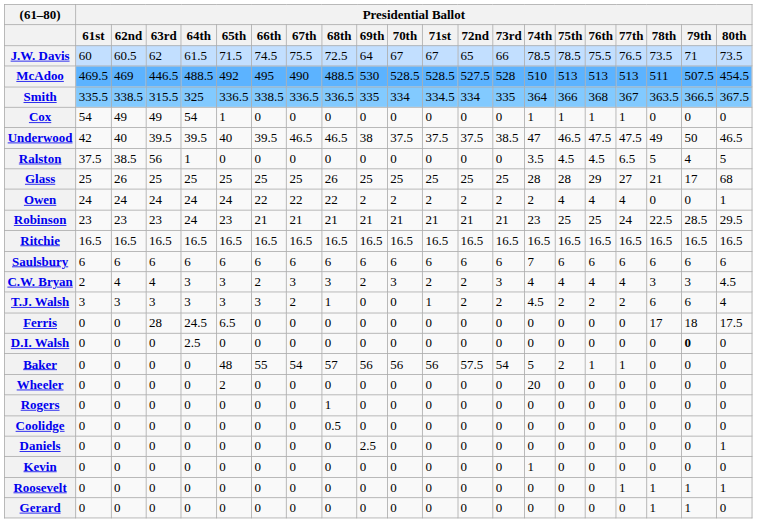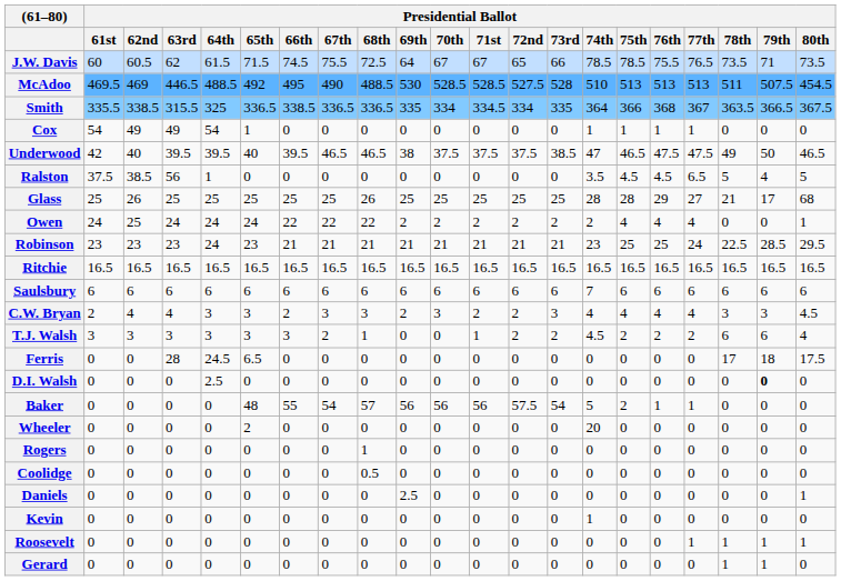 <table class="wikitable collapsible collapsed">
 <tr>
 <th>(61–80)</th>
 <th style="text-align:center" colspan="25"><strong>Presidential Ballot</strong></th>
 </tr>
 <tr>
 <th></th>
 <th>61st</th>
 <th>62nd</th>
 <th>63rd</th>
 <th>64th</th>
 <th>65th</th>
 <th>66th</th>
 <th>67th</th>
 <th>68th</th>
 <th>69th</th>
 <th>70th</th>
 <th>71st</th>
 <th>72nd</th>
 <th>73rd</th>
 <th>74th</th>
 <th>75th</th>
 <th>76th</th>
 <th>77th</th>
 <th>78th</th>
 <th>79th</th>
 <th>80th</th>
 </tr>
 <tr>
 <th><a href='#'>J.W. Davis</a></th>
 <td style="background:#c2dfff">60</td>
 <td style="background:#c2dfff">60.5</td>
 <td style="background:#c2dfff">62</td>
 <td style="background:#c2dfff">61.5</td>
 <td style="background:#c2dfff">71.5</td>
 <td style="background:#c2dfff">74.5</td>
 <td style="background:#c2dfff">75.5</td>
 <td style="background:#c2dfff">72.5</td>
 <td style="background:#c2dfff">64</td>
 <td style="background:#c2dfff">67</td>
 <td style="background:#c2dfff">67</td>
 <td style="background:#c2dfff">65</td>
 <td style="background:#c2dfff">66</td>
 <td style="background:#c2dfff">78.5</td>
 <td style="background:#c2dfff">78.5</td>
 <td style="background:#c2dfff">75.5</td>
 <td style="background:#c2dfff">76.5</td>
 <td style="background:#c2dfff">73.5</td>
 <td style="background:#c2dfff">71</td>
 <td style="background:#c2dfff">73.5</td>
 </tr>
 <tr>
 <th><a href='#'>McAdoo</a></th>
 <td style="background:#5cb3ff">469.5</td>
 <td style="background:#5cb3ff">469</td>
 <td style="background:#5cb3ff">446.5</td>
 <td style="background:#5cb3ff">488.5</td>
 <td style="background:#5cb3ff">492</td>
 <td style="background:#5cb3ff">495</td>
 <td style="background:#5cb3ff">490</td>
 <td style="background:#5cb3ff">488.5</td>
 <td style="background:#5cb3ff">530</td>
 <td style="background:#5cb3ff">528.5</td>
 <td style="background:#5cb3ff">528.5</td>
 <td style="background:#5cb3ff">527.5</td>
 <td style="background:#5cb3ff">528</td>
 <td style="background:#5cb3ff">510</td>
 <td style="background:#5cb3ff">513</td>
 <td style="background:#5cb3ff">513</td>
 <td style="background:#5cb3ff">513</td>
 <td style="background:#5cb3ff">511</td>
 <td style="background:#5cb3ff">507.5</td>
 <td style="background:#5cb3ff">454.5</td>
 </tr>
 <tr>
 <th><a href='#'>Smith</a></th>
 <td style="background:#82caff;">335.5</td>
 <td style="background:#82caff;">338.5</td>
 <td style="background:#82caff;">315.5</td>
 <td style="background:#82caff;">325</td>
 <td style="background:#82caff;">336.5</td>
 <td style="background:#82caff;">338.5</td>
 <td style="background:#82caff;">336.5</td>
 <td style="background:#82caff;">336.5</td>
 <td style="background:#82caff;">335</td>
 <td style="background:#82caff;">334</td>
 <td style="background:#82caff;">334.5</td>
 <td style="background:#82caff;">334</td>
 <td style="background:#82caff;">335</td>
 <td style="background:#82caff;">364</td>
 <td style="background:#82caff;">366</td>
 <td style="background:#82caff;">368</td>
 <td style="background:#82caff;">367</td>
 <td style="background:#82caff;">363.5</td>
 <td style="background:#82caff;">366.5</td>
 <td style="background:#82caff;">367.5</td>
 </tr>
 <tr>
 <th><a href='#'>Cox</a></th>
 <td>54</td>
 <td>49</td>
 <td>49</td>
 <td>54</td>
 <td>1</td>
 <td>0</td>
 <td>0</td>
 <td>0</td>
 <td>0</td>
 <td>0</td>
 <td>0</td>
 <td>0</td>
 <td>0</td>
 <td>1</td>
 <td>1</td>
 <td>1</td>
 <td>1</td>
 <td>0</td>
 <td>0</td>
 <td>0</td>
 </tr>
 <tr>
 <th><a href='#'>Underwood</a></th>
 <td>42</td>
 <td>40</td>
 <td>39.5</td>
 <td>39.5</td>
 <td>40</td>
 <td>39.5</td>
 <td>46.5</td>
 <td>46.5</td>
 <td>38</td>
 <td>37.5</td>
 <td>37.5</td>
 <td>37.5</td>
 <td>38.5</td>
 <td>47</td>
 <td>46.5</td>
 <td>47.5</td>
 <td>47.5</td>
 <td>49</td>
 <td>50</td>
 <td>46.5</td>
 </tr>
 <tr>
 <th><a href='#'>Ralston</a></th>
 <td>37.5</td>
 <td>38.5</td>
 <td>56</td>
 <td>1</td>
 <td>0</td>
 <td>0</td>
 <td>0</td>
 <td>0</td>
 <td>0</td>
 <td>0</td>
 <td>0</td>
 <td>0</td>
 <td>0</td>
 <td>3.5</td>
 <td>4.5</td>
 <td>4.5</td>
 <td>6.5</td>
 <td>5</td>
 <td>4</td>
 <td>5</td>
 </tr>
 <tr>
 <th><a href='#'>Glass</a></th>
 <td>25</td>
 <td>26</td>
 <td>25</td>
 <td>25</td>
 <td>25</td>
 <td>25</td>
 <td>25</td>
 <td>26</td>
 <td>25</td>
 <td>25</td>
 <td>25</td>
 <td>25</td>
 <td>25</td>
 <td>28</td>
 <td>28</td>
 <td>29</td>
 <td>27</td>
 <td>21</td>
 <td>17</td>
 <td>68</td>
 </tr>
 <tr>
 <th><a href='#'>Owen</a></th>
 <td>24</td>
-<td>24</td>
+<td>25</td>
 <td>24</td>
 <td>24</td>
 <td>24</td>
 <td>22</td>
 <td>22</td>
 <td>22</td>
 <td>2</td>
 <td>2</td>
 <td>2</td>
 <td>2</td>
 <td>2</td>
 <td>2</td>
 <td>4</td>
 <td>4</td>
 <td>4</td>
 <td>0</td>
 <td>0</td>
 <td>1</td>
 </tr>
 <tr>
 <th><a href='#'>Robinson</a></th>
 <td>23</td>
 <td>23</td>
 <td>23</td>
 <td>24</td>
 <td>23</td>
 <td>21</td>
 <td>21</td>
 <td>21</td>
 <td>21</td>
 <td>21</td>
 <td>21</td>
 <td>21</td>
 <td>21</td>
 <td>23</td>
 <td>25</td>
 <td>25</td>
 <td>24</td>
 <td>22.5</td>
 <td>28.5</td>
 <td>29.5</td>
 </tr>
 <tr>
 <th><a href='#'>Ritchie</a></th>
 <td>16.5</td>
 <td>16.5</td>
 <td>16.5</td>
 <td>16.5</td>
 <td>16.5</td>
 <td>16.5</td>
 <td>16.5</td>
 <td>16.5</td>
 <td>16.5</td>
 <td>16.5</td>
 <td>16.5</td>
 <td>16.5</td>
 <td>16.5</td>
 <td>16.5</td>
 <td>16.5</td>
 <td>16.5</td>
 <td>16.5</td>
 <td>16.5</td>
 <td>16.5</td>
 <td>16.5</td>
 </tr>
 <tr>
 <th><a href='#'>Saulsbury</a></th>
 <td>6</td>
 <td>6</td>
 <td>6</td>
 <td>6</td>
 <td>6</td>
 <td>6</td>
 <td>6</td>
 <td>6</td>
 <td>6</td>
 <td>6</td>
 <td>6</td>
 <td>6</td>
 <td>6</td>
 <td>7</td>
 <td>6</td>
 <td>6</td>
 <td>6</td>
 <td>6</td>
 <td>6</td>
 <td>6</td>
 </tr>
 <tr>
 <th><a href='#'>C.W. Bryan</a></th>
 <td>2</td>
 <td>4</td>
 <td>4</td>
 <td>3</td>
 <td>3</td>
 <td>2</td>
 <td>3</td>
 <td>3</td>
 <td>2</td>
 <td>3</td>
 <td>2</td>
 <td>2</td>
 <td>3</td>
 <td>4</td>
 <td>4</td>
 <td>4</td>
 <td>4</td>
 <td>3</td>
 <td>3</td>
 <td>4.5</td>
 </tr>
 <tr>
 <th><a href='#'>T.J. Walsh</a></th>
 <td>3</td>
 <td>3</td>
 <td>3</td>
 <td>3</td>
 <td>3</td>
 <td>3</td>
 <td>2</td>
 <td>1</td>
 <td>0</td>
 <td>0</td>
 <td>1</td>
 <td>2</td>
 <td>2</td>
 <td>4.5</td>
 <td>2</td>
 <td>2</td>
 <td>2</td>
 <td>6</td>
 <td>6</td>
 <td>4</td>
 </tr>
 <tr>
 <th><a href='#'>Ferris</a></th>
 <td>0</td>
 <td>0</td>
 <td>28</td>
 <td>24.5</td>
 <td>6.5</td>
 <td>0</td>
 <td>0</td>
 <td>0</td>
 <td>0</td>
 <td>0</td>
 <td>0</td>
 <td>0</td>
 <td>0</td>
 <td>0</td>
 <td>0</td>
 <td>0</td>
 <td>0</td>
 <td>17</td>
 <td>18</td>
 <td>17.5</td>
 </tr>
 <tr>
 <th><a href='#'>D.I. Walsh</a></th>
 <td>0</td>
 <td>0</td>
 <td>0</td>
 <td>2.5</td>
 <td>0</td>
 <td>0</td>
 <td>0</td>
 <td>0</td>
 <td>0</td>
 <td>0</td>
 <td>0</td>
 <td>0</td>
 <td>0</td>
 <td>0</td>
 <td>0</td>
 <td>0</td>
 <td>0</td>
 <td>0</td>
 <td><strong>0</strong></td>
 <td>0</td>
 </tr>
 <tr>
 <th><a href='#'>Baker</a></th>
 <td>0</td>
 <td>0</td>
 <td>0</td>
 <td>0</td>
 <td>48</td>
 <td>55</td>
 <td>54</td>
 <td>57</td>
 <td>56</td>
 <td>56</td>
 <td>56</td>
 <td>57.5</td>
 <td>54</td>
 <td>5</td>
 <td>2</td>
 <td>1</td>
 <td>1</td>
 <td>0</td>
 <td>0</td>
 <td>0</td>
 </tr>
 <tr>
 <th><a href='#'>Wheeler</a></th>
 <td>0</td>
 <td>0</td>
 <td>0</td>
 <td>0</td>
 <td>2</td>
 <td>0</td>
 <td>0</td>
 <td>0</td>
 <td>0</td>
 <td>0</td>
 <td>0</td>
 <td>0</td>
 <td>0</td>
 <td>20</td>
 <td>0</td>
 <td>0</td>
 <td>0</td>
 <td>0</td>
 <td>0</td>
 <td>0</td>
 </tr>
 <tr>
 <th><a href='#'>Rogers</a></th>
 <td>0</td>
 <td>0</td>
 <td>0</td>
 <td>0</td>
 <td>0</td>
 <td>0</td>
 <td>0</td>
 <td>1</td>
 <td>0</td>
 <td>0</td>
 <td>0</td>
 <td>0</td>
 <td>0</td>
 <td>0</td>
 <td>0</td>
 <td>0</td>
 <td>0</td>
 <td>0</td>
 <td>0</td>
 <td>0</td>
 </tr>
 <tr>
 <th><a href='#'>Coolidge</a></th>
 <td>0</td>
 <td>0</td>
 <td>0</td>
 <td>0</td>
 <td>0</td>
 <td>0</td>
 <td>0</td>
 <td>0.5</td>
 <td>0</td>
 <td>0</td>
 <td>0</td>
 <td>0</td>
 <td>0</td>
 <td>0</td>
 <td>0</td>
 <td>0</td>
 <td>0</td>
 <td>0</td>
 <td>0</td>
 <td>0</td>
 </tr>
 <tr>
 <th><a href='#'>Daniels</a></th>
 <td>0</td>
 <td>0</td>
 <td>0</td>
 <td>0</td>
 <td>0</td>
 <td>0</td>
 <td>0</td>
 <td>0</td>
 <td>2.5</td>
 <td>0</td>
 <td>0</td>
 <td>0</td>
 <td>0</td>
 <td>0</td>
 <td>0</td>
 <td>0</td>
 <td>0</td>
 <td>0</td>
 <td>0</td>
 <td>1</td>
 </tr>
 <tr>
 <th><a href='#'>Kevin</a></th>
 <td>0</td>
 <td>0</td>
 <td>0</td>
 <td>0</td>
 <td>0</td>
 <td>0</td>
 <td>0</td>
 <td>0</td>
 <td>0</td>
 <td>0</td>
 <td>0</td>
 <td>0</td>
 <td>0</td>
 <td>1</td>
 <td>0</td>
 <td>0</td>
 <td>0</td>
 <td>0</td>
 <td>0</td>
 <td>0</td>
 </tr>
 <tr>
 <th><a href='#'>Roosevelt</a></th>
 <td>0</td>
 <td>0</td>
 <td>0</td>
 <td>0</td>
 <td>0</td>
 <td>0</td>
 <td>0</td>
 <td>0</td>
 <td>0</td>
 <td>0</td>
 <td>0</td>
 <td>0</td>
 <td>0</td>
 <td>0</td>
 <td>0</td>
 <td>0</td>
 <td>1</td>
 <td>1</td>
 <td>1</td>
 <td>1</td>
 </tr>
 <tr>
 <th><a href='#'>Gerard</a></th>
 <td>0</td>
 <td>0</td>
 <td>0</td>
 <td>0</td>
 <td>0</td>
 <td>0</td>
 <td>0</td>
 <td>0</td>
 <td>0</td>
 <td>0</td>
 <td>0</td>
 <td>0</td>
 <td>0</td>
 <td>0</td>
 <td>0</td>
 <td>0</td>
 <td>0</td>
 <td>1</td>
 <td>1</td>
 <td>0</td>
 </tr>
 </table>
